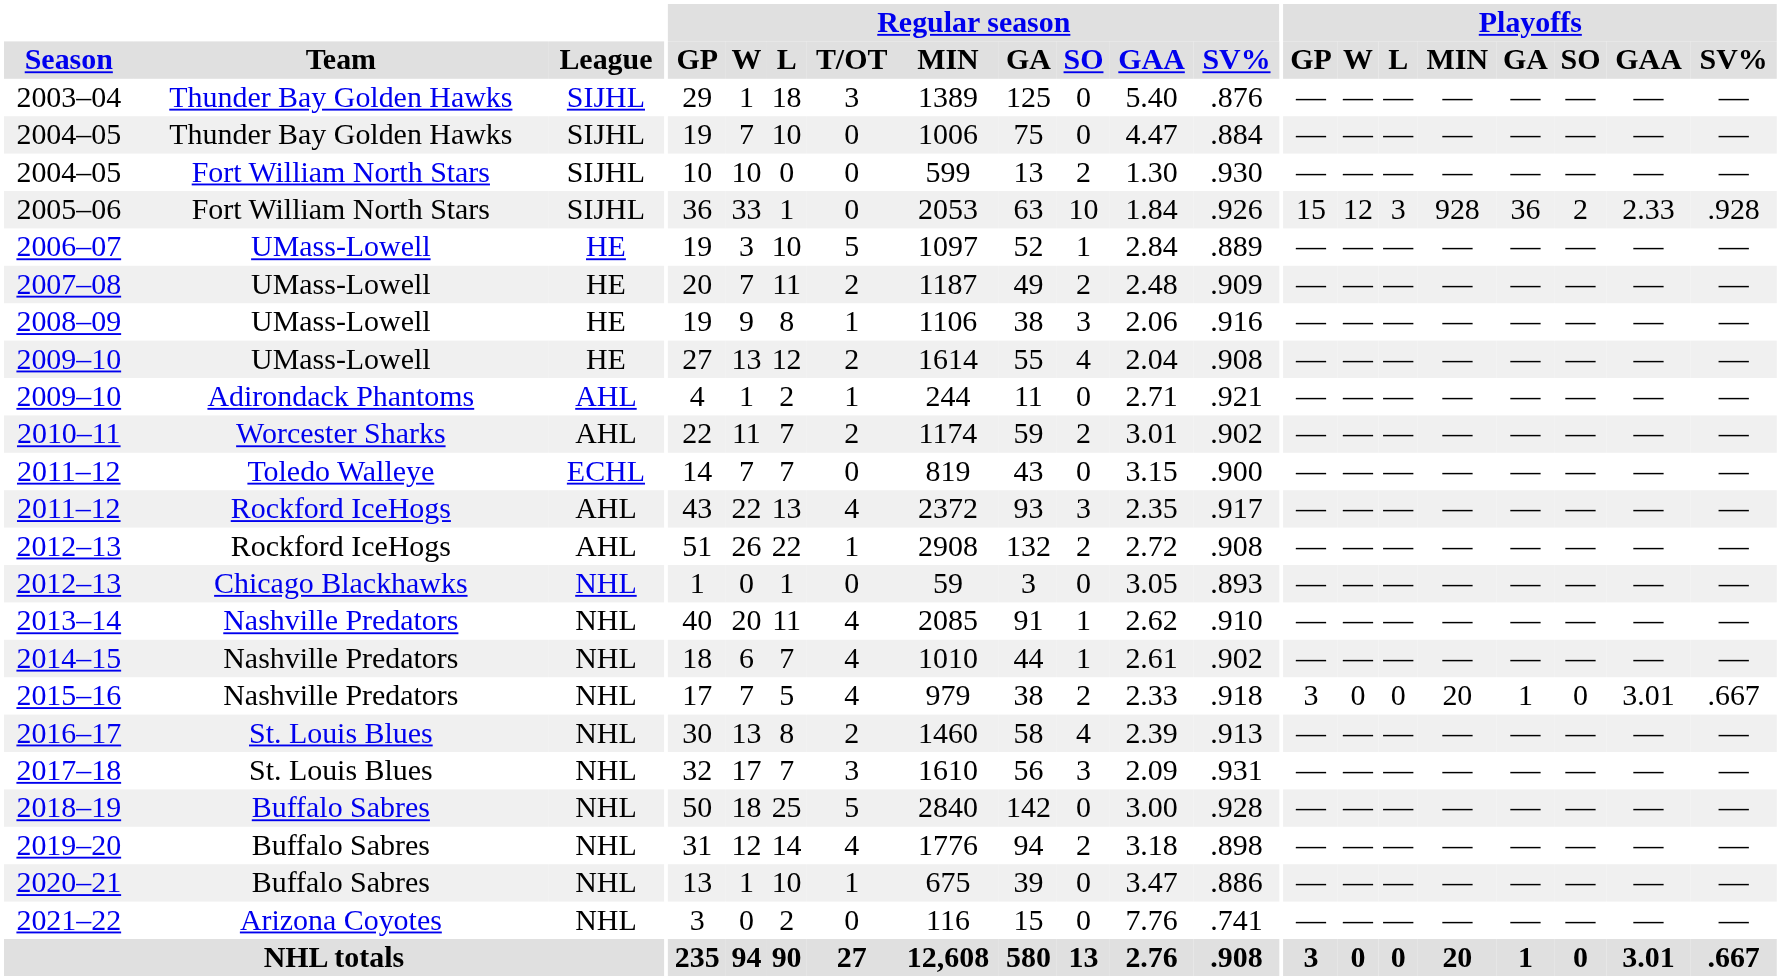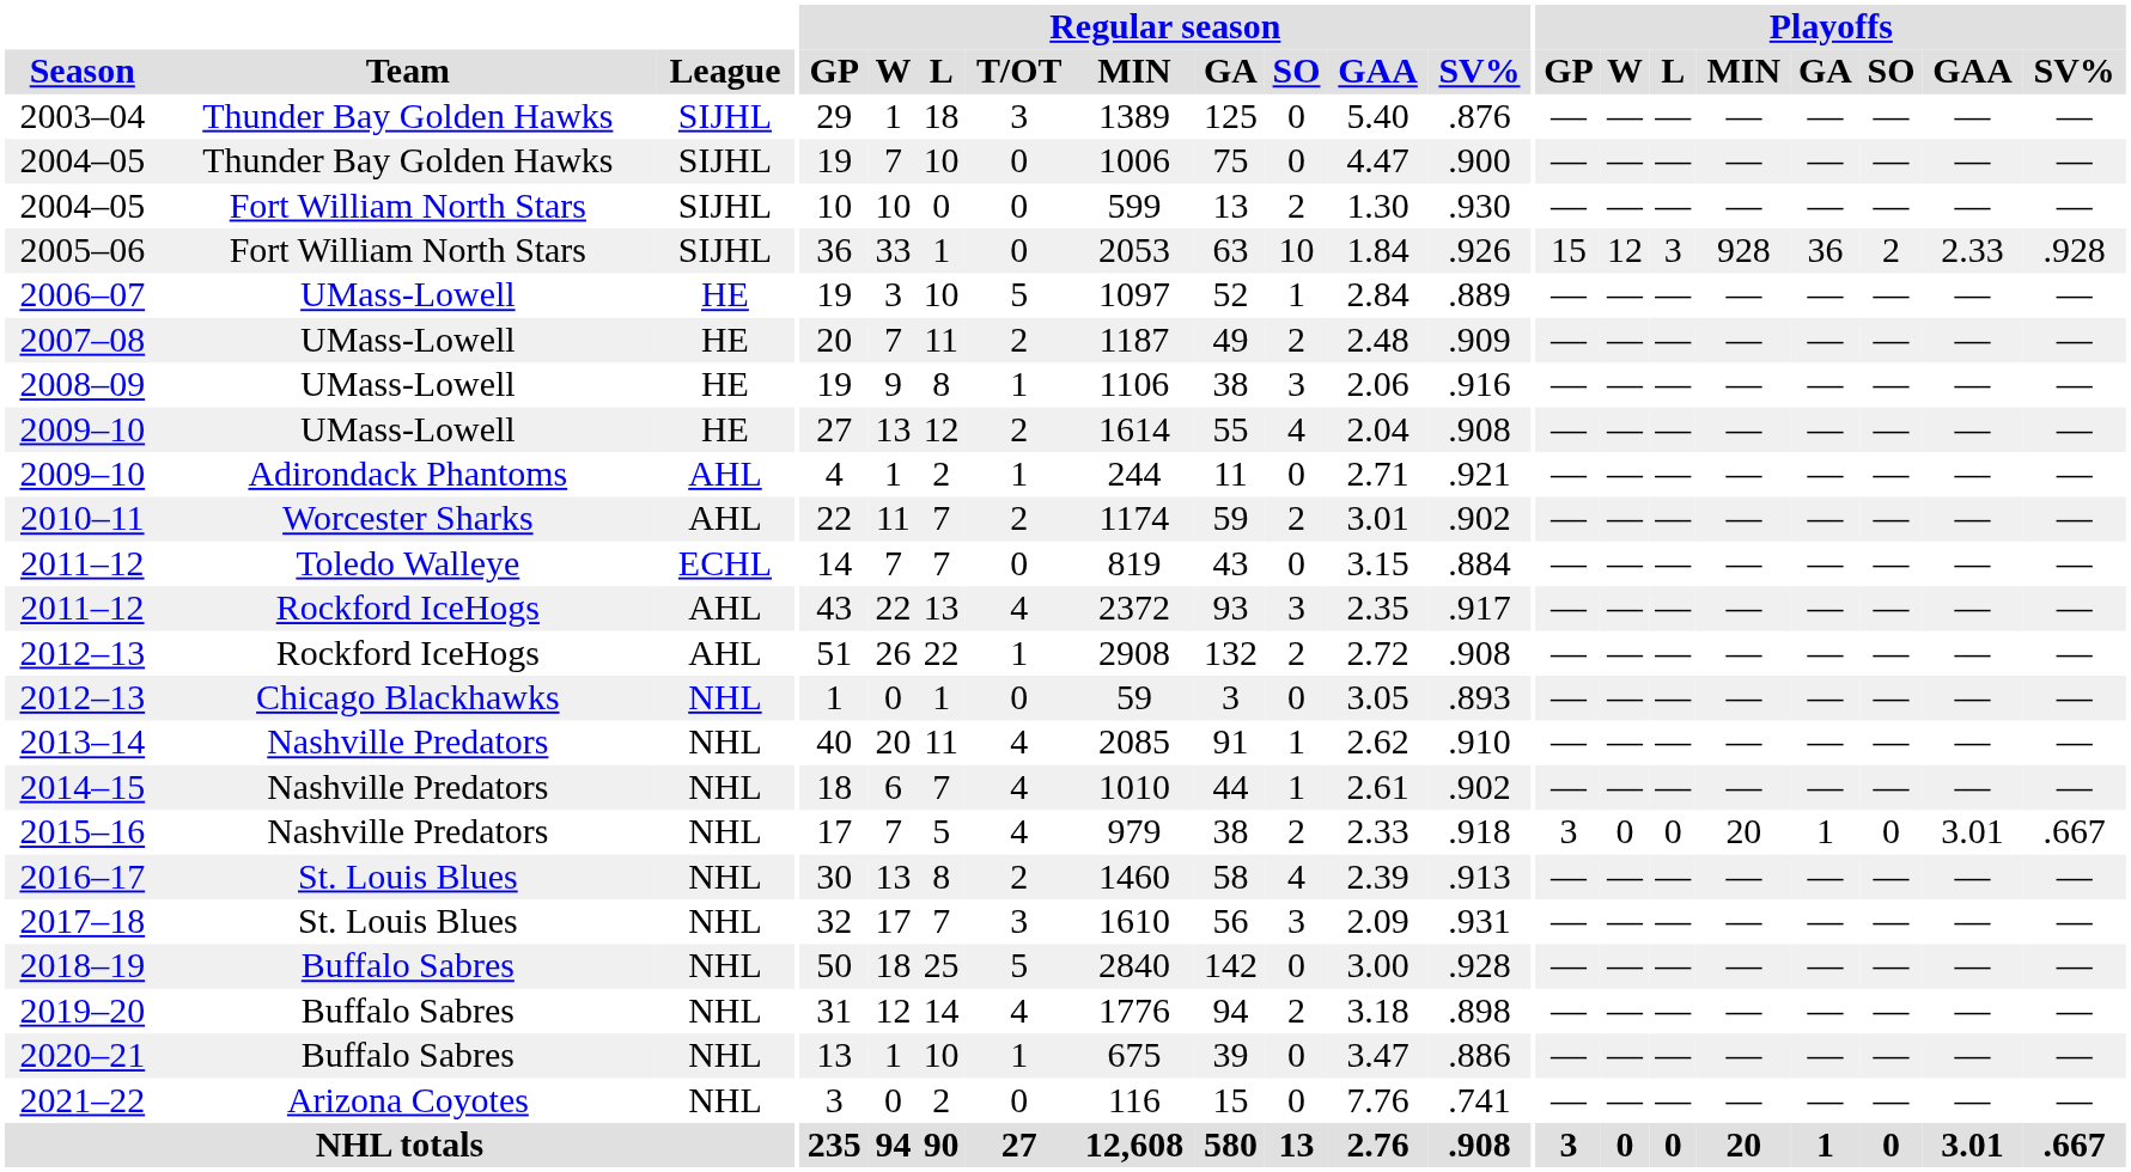 <table border="0" cellpadding="1" cellspacing="0" style="text-align:center; width:75%">
 <tr>
 <th colspan="3" bgcolor="#ffffff"></th>
 <th rowspan="99" bgcolor="#ffffff"></th>
 <th colspan="9" bgcolor="#e0e0e0"><a href='#'>Regular season</a></th>
 <th rowspan="99" bgcolor="#ffffff"></th>
 <th colspan="8" bgcolor="#e0e0e0"><a href='#'>Playoffs</a></th>
 </tr>
 <tr bgcolor="#e0e0e0">
 <th><a href='#'>Season</a></th>
 <th>Team</th>
 <th>League</th>
 <th>GP</th>
 <th>W</th>
 <th>L</th>
 <th>T/OT</th>
 <th>MIN</th>
 <th>GA</th>
 <th><a href='#'>SO</a></th>
 <th><a href='#'>GAA</a></th>
 <th><a href='#'>SV%</a></th>
 <th>GP</th>
 <th>W</th>
 <th>L</th>
 <th>MIN</th>
 <th>GA</th>
 <th>SO</th>
 <th>GAA</th>
 <th>SV%</th>
 </tr>
 <tr>
 <td>2003–04</td>
 <td><a href='#'>Thunder Bay Golden Hawks</a></td>
 <td><a href='#'>SIJHL</a></td>
 <td>29</td>
 <td>1</td>
 <td>18</td>
 <td>3</td>
 <td>1389</td>
 <td>125</td>
 <td>0</td>
 <td>5.40</td>
 <td>.876</td>
 <td>—</td>
 <td>—</td>
 <td>—</td>
 <td>—</td>
 <td>—</td>
 <td>—</td>
 <td>—</td>
 <td>—</td>
 </tr>
 <tr bgcolor="#f0f0f0">
 <td>2004–05</td>
 <td>Thunder Bay Golden Hawks</td>
 <td>SIJHL</td>
 <td>19</td>
 <td>7</td>
 <td>10</td>
 <td>0</td>
 <td>1006</td>
 <td>75</td>
 <td>0</td>
 <td>4.47</td>
-<td>.884</td>
+<td>.900</td>
 <td>—</td>
 <td>—</td>
 <td>—</td>
 <td>—</td>
 <td>—</td>
 <td>—</td>
 <td>—</td>
 <td>—</td>
 </tr>
 <tr>
 <td>2004–05</td>
 <td><a href='#'>Fort William North Stars</a></td>
 <td>SIJHL</td>
 <td>10</td>
 <td>10</td>
 <td>0</td>
 <td>0</td>
 <td>599</td>
 <td>13</td>
 <td>2</td>
 <td>1.30</td>
 <td>.930</td>
 <td>—</td>
 <td>—</td>
 <td>—</td>
 <td>—</td>
 <td>—</td>
 <td>—</td>
 <td>—</td>
 <td>—</td>
 </tr>
 <tr bgcolor="#f0f0f0">
 <td>2005–06</td>
 <td>Fort William North Stars</td>
 <td>SIJHL</td>
 <td>36</td>
 <td>33</td>
 <td>1</td>
 <td>0</td>
 <td>2053</td>
 <td>63</td>
 <td>10</td>
 <td>1.84</td>
 <td>.926</td>
 <td>15</td>
 <td>12</td>
 <td>3</td>
 <td>928</td>
 <td>36</td>
 <td>2</td>
 <td>2.33</td>
 <td>.928</td>
 </tr>
 <tr>
 <td><a href='#'>2006–07</a></td>
 <td><a href='#'>UMass-Lowell</a></td>
 <td><a href='#'>HE</a></td>
 <td>19</td>
 <td>3</td>
 <td>10</td>
 <td>5</td>
 <td>1097</td>
 <td>52</td>
 <td>1</td>
 <td>2.84</td>
 <td>.889</td>
 <td>—</td>
 <td>—</td>
 <td>—</td>
 <td>—</td>
 <td>—</td>
 <td>—</td>
 <td>—</td>
 <td>—</td>
 </tr>
 <tr bgcolor="#f0f0f0">
 <td><a href='#'>2007–08</a></td>
 <td>UMass-Lowell</td>
 <td>HE</td>
 <td>20</td>
 <td>7</td>
 <td>11</td>
 <td>2</td>
 <td>1187</td>
 <td>49</td>
 <td>2</td>
 <td>2.48</td>
 <td>.909</td>
 <td>—</td>
 <td>—</td>
 <td>—</td>
 <td>—</td>
 <td>—</td>
 <td>—</td>
 <td>—</td>
 <td>—</td>
 </tr>
 <tr>
 <td><a href='#'>2008–09</a></td>
 <td>UMass-Lowell</td>
 <td>HE</td>
 <td>19</td>
 <td>9</td>
 <td>8</td>
 <td>1</td>
 <td>1106</td>
 <td>38</td>
 <td>3</td>
 <td>2.06</td>
 <td>.916</td>
 <td>—</td>
 <td>—</td>
 <td>—</td>
 <td>—</td>
 <td>—</td>
 <td>—</td>
 <td>—</td>
 <td>—</td>
 </tr>
 <tr bgcolor="#f0f0f0">
 <td><a href='#'>2009–10</a></td>
 <td>UMass-Lowell</td>
 <td>HE</td>
 <td>27</td>
 <td>13</td>
 <td>12</td>
 <td>2</td>
 <td>1614</td>
 <td>55</td>
 <td>4</td>
 <td>2.04</td>
 <td>.908</td>
 <td>—</td>
 <td>—</td>
 <td>—</td>
 <td>—</td>
 <td>—</td>
 <td>—</td>
 <td>—</td>
 <td>—</td>
 </tr>
 <tr>
 <td><a href='#'>2009–10</a></td>
 <td><a href='#'>Adirondack Phantoms</a></td>
 <td><a href='#'>AHL</a></td>
 <td>4</td>
 <td>1</td>
 <td>2</td>
 <td>1</td>
 <td>244</td>
 <td>11</td>
 <td>0</td>
 <td>2.71</td>
 <td>.921</td>
 <td>—</td>
 <td>—</td>
 <td>—</td>
 <td>—</td>
 <td>—</td>
 <td>—</td>
 <td>—</td>
 <td>—</td>
 </tr>
 <tr bgcolor="#f0f0f0">
 <td><a href='#'>2010–11</a></td>
 <td><a href='#'>Worcester Sharks</a></td>
 <td>AHL</td>
 <td>22</td>
 <td>11</td>
 <td>7</td>
 <td>2</td>
 <td>1174</td>
 <td>59</td>
 <td>2</td>
 <td>3.01</td>
 <td>.902</td>
 <td>—</td>
 <td>—</td>
 <td>—</td>
 <td>—</td>
 <td>—</td>
 <td>—</td>
 <td>—</td>
 <td>—</td>
 </tr>
 <tr>
 <td><a href='#'>2011–12</a></td>
 <td><a href='#'>Toledo Walleye</a></td>
 <td><a href='#'>ECHL</a></td>
 <td>14</td>
 <td>7</td>
 <td>7</td>
 <td>0</td>
 <td>819</td>
 <td>43</td>
 <td>0</td>
 <td>3.15</td>
-<td>.900</td>
+<td>.884</td>
 <td>—</td>
 <td>—</td>
 <td>—</td>
 <td>—</td>
 <td>—</td>
 <td>—</td>
 <td>—</td>
 <td>—</td>
 </tr>
 <tr bgcolor="#f0f0f0">
 <td><a href='#'>2011–12</a></td>
 <td><a href='#'>Rockford IceHogs</a></td>
 <td>AHL</td>
 <td>43</td>
 <td>22</td>
 <td>13</td>
 <td>4</td>
 <td>2372</td>
 <td>93</td>
 <td>3</td>
 <td>2.35</td>
 <td>.917</td>
 <td>—</td>
 <td>—</td>
 <td>—</td>
 <td>—</td>
 <td>—</td>
 <td>—</td>
 <td>—</td>
 <td>—</td>
 </tr>
 <tr>
 <td><a href='#'>2012–13</a></td>
 <td>Rockford IceHogs</td>
 <td>AHL</td>
 <td>51</td>
 <td>26</td>
 <td>22</td>
 <td>1</td>
 <td>2908</td>
 <td>132</td>
 <td>2</td>
 <td>2.72</td>
 <td>.908</td>
 <td>—</td>
 <td>—</td>
 <td>—</td>
 <td>—</td>
 <td>—</td>
 <td>—</td>
 <td>—</td>
 <td>—</td>
 </tr>
 <tr bgcolor="#f0f0f0">
 <td><a href='#'>2012–13</a></td>
 <td><a href='#'>Chicago Blackhawks</a></td>
 <td><a href='#'>NHL</a></td>
 <td>1</td>
 <td>0</td>
 <td>1</td>
 <td>0</td>
 <td>59</td>
 <td>3</td>
 <td>0</td>
 <td>3.05</td>
 <td>.893</td>
 <td>—</td>
 <td>—</td>
 <td>—</td>
 <td>—</td>
 <td>—</td>
 <td>—</td>
 <td>—</td>
 <td>—</td>
 </tr>
 <tr>
 <td><a href='#'>2013–14</a></td>
 <td><a href='#'>Nashville Predators</a></td>
 <td>NHL</td>
 <td>40</td>
 <td>20</td>
 <td>11</td>
 <td>4</td>
 <td>2085</td>
 <td>91</td>
 <td>1</td>
 <td>2.62</td>
 <td>.910</td>
 <td>—</td>
 <td>—</td>
 <td>—</td>
 <td>—</td>
 <td>—</td>
 <td>—</td>
 <td>—</td>
 <td>—</td>
 </tr>
 <tr bgcolor="#f0f0f0">
 <td><a href='#'>2014–15</a></td>
 <td>Nashville Predators</td>
 <td>NHL</td>
 <td>18</td>
 <td>6</td>
 <td>7</td>
 <td>4</td>
 <td>1010</td>
 <td>44</td>
 <td>1</td>
 <td>2.61</td>
 <td>.902</td>
 <td>—</td>
 <td>—</td>
 <td>—</td>
 <td>—</td>
 <td>—</td>
 <td>—</td>
 <td>—</td>
 <td>—</td>
 </tr>
 <tr>
 <td><a href='#'>2015–16</a></td>
 <td>Nashville Predators</td>
 <td>NHL</td>
 <td>17</td>
 <td>7</td>
 <td>5</td>
 <td>4</td>
 <td>979</td>
 <td>38</td>
 <td>2</td>
 <td>2.33</td>
 <td>.918</td>
 <td>3</td>
 <td>0</td>
 <td>0</td>
 <td>20</td>
 <td>1</td>
 <td>0</td>
 <td>3.01</td>
 <td>.667</td>
 </tr>
 <tr bgcolor="#f0f0f0">
 <td><a href='#'>2016–17</a></td>
 <td><a href='#'>St. Louis Blues</a></td>
 <td>NHL</td>
 <td>30</td>
 <td>13</td>
 <td>8</td>
 <td>2</td>
 <td>1460</td>
 <td>58</td>
 <td>4</td>
 <td>2.39</td>
 <td>.913</td>
 <td>—</td>
 <td>—</td>
 <td>—</td>
 <td>—</td>
 <td>—</td>
 <td>—</td>
 <td>—</td>
 <td>—</td>
 </tr>
 <tr>
 <td><a href='#'>2017–18</a></td>
 <td>St. Louis Blues</td>
 <td>NHL</td>
 <td>32</td>
 <td>17</td>
 <td>7</td>
 <td>3</td>
 <td>1610</td>
 <td>56</td>
 <td>3</td>
 <td>2.09</td>
 <td>.931</td>
 <td>—</td>
 <td>—</td>
 <td>—</td>
 <td>—</td>
 <td>—</td>
 <td>—</td>
 <td>—</td>
 <td>—</td>
 </tr>
 <tr bgcolor="#f0f0f0">
 <td><a href='#'>2018–19</a></td>
 <td><a href='#'>Buffalo Sabres</a></td>
 <td>NHL</td>
 <td>50</td>
 <td>18</td>
 <td>25</td>
 <td>5</td>
 <td>2840</td>
 <td>142</td>
 <td>0</td>
 <td>3.00</td>
 <td>.928</td>
 <td>—</td>
 <td>—</td>
 <td>—</td>
 <td>—</td>
 <td>—</td>
 <td>—</td>
 <td>—</td>
 <td>—</td>
 </tr>
 <tr>
 <td><a href='#'>2019–20</a></td>
 <td>Buffalo Sabres</td>
 <td>NHL</td>
 <td>31</td>
 <td>12</td>
 <td>14</td>
 <td>4</td>
 <td>1776</td>
 <td>94</td>
 <td>2</td>
 <td>3.18</td>
 <td>.898</td>
 <td>—</td>
 <td>—</td>
 <td>—</td>
 <td>—</td>
 <td>—</td>
 <td>—</td>
 <td>—</td>
 <td>—</td>
 </tr>
 <tr bgcolor="#f0f0f0">
 <td><a href='#'>2020–21</a></td>
 <td>Buffalo Sabres</td>
 <td>NHL</td>
 <td>13</td>
 <td>1</td>
 <td>10</td>
 <td>1</td>
 <td>675</td>
 <td>39</td>
 <td>0</td>
 <td>3.47</td>
 <td>.886</td>
 <td>—</td>
 <td>—</td>
 <td>—</td>
 <td>—</td>
 <td>—</td>
 <td>—</td>
 <td>—</td>
 <td>—</td>
 </tr>
 <tr>
 <td><a href='#'>2021–22</a></td>
 <td><a href='#'>Arizona Coyotes</a></td>
 <td>NHL</td>
 <td>3</td>
 <td>0</td>
 <td>2</td>
 <td>0</td>
 <td>116</td>
 <td>15</td>
 <td>0</td>
 <td>7.76</td>
 <td>.741</td>
 <td>—</td>
 <td>—</td>
 <td>—</td>
 <td>—</td>
 <td>—</td>
 <td>—</td>
 <td>—</td>
 <td>—</td>
 </tr>
 <tr bgcolor="#e0e0e0">
 <th colspan="3">NHL totals</th>
 <th>235</th>
 <th>94</th>
 <th>90</th>
 <th>27</th>
 <th>12,608</th>
 <th>580</th>
 <th>13</th>
 <th>2.76</th>
 <th>.908</th>
 <th>3</th>
 <th>0</th>
 <th>0</th>
 <th>20</th>
 <th>1</th>
 <th>0</th>
 <th>3.01</th>
 <th>.667</th>
 </tr>
 </table>
